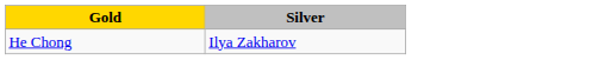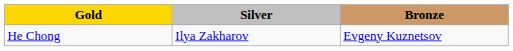 <table class="wikitable" style="text-align:left">
 <tr align="center">
 <td width=200 bgcolor=gold><strong>Gold</strong></td>
 <td width=200 bgcolor=silver><strong>Silver</strong></td>
+<td width=200 bgcolor=CC9966><strong>Bronze</strong></td>
 </tr>
 <tr>
 <td><a href='#'>He Chong</a><br> <em></em></td>
 <td><a href='#'>Ilya Zakharov</a><br> <em></em></td>
+<td><a href='#'>Evgeny Kuznetsov</a><br> <em></em></td>
 </tr>
 </table>
